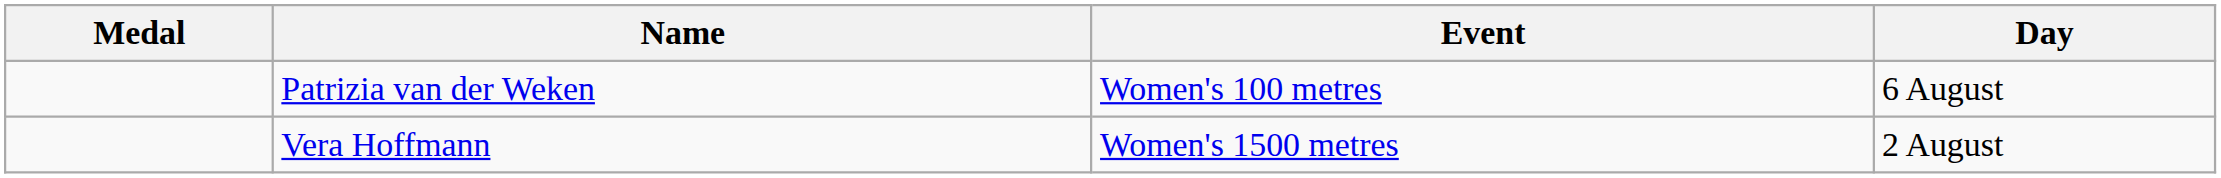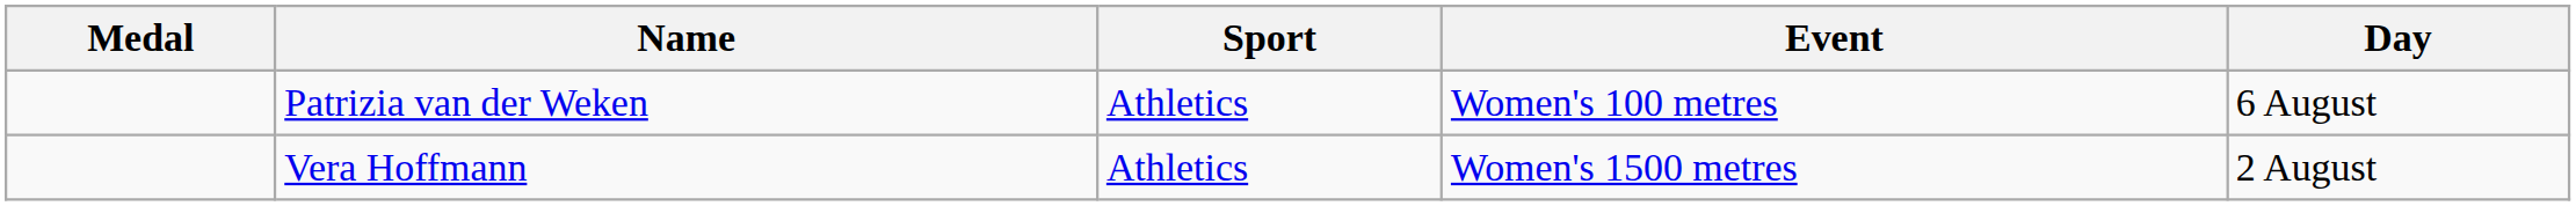 <table class="wikitable sortable" style="font-size: 95%; width:50%">
 <tr>
 <th>Medal</th>
 <th>Name</th>
+<th>Sport</th>
 <th>Event</th>
 <th>Day</th>
 </tr>
 <tr>
 <td></td>
 <td><a href='#'>Patrizia van der Weken</a></td>
+<td><a href='#'>Athletics</a></td>
 <td><a href='#'>Women's 100 metres</a></td>
 <td>6 August</td>
 </tr>
 <tr>
 <td></td>
 <td><a href='#'>Vera Hoffmann</a></td>
+<td><a href='#'>Athletics</a></td>
 <td><a href='#'>Women's 1500 metres</a></td>
 <td>2 August</td>
 </tr>
 </table>
